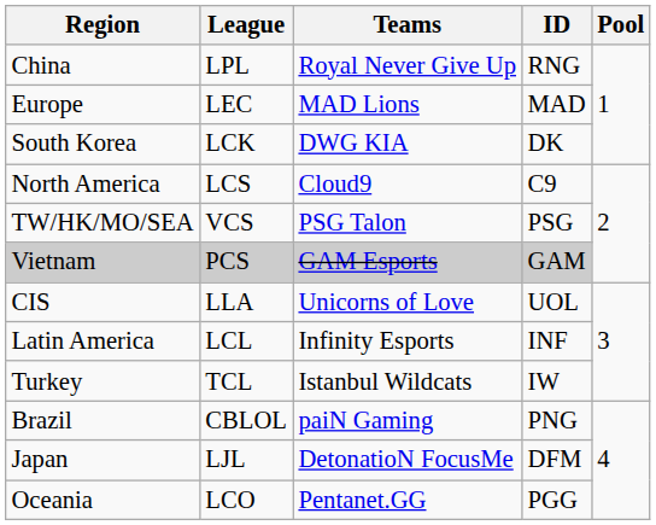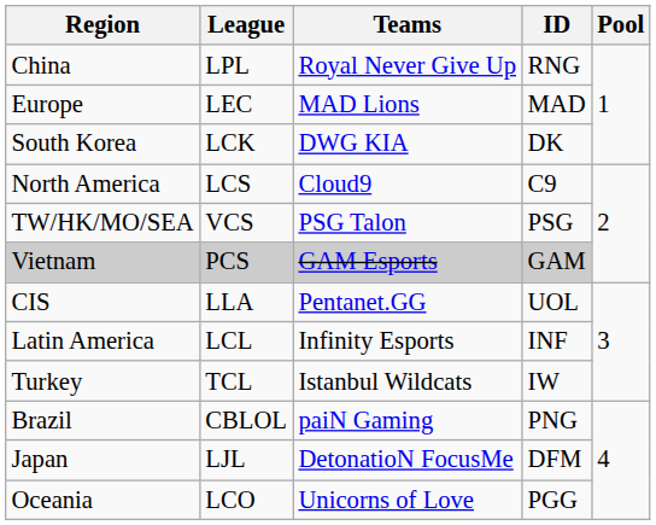 <table class="wikitable" style="white-space:nowrap">
 <tr>
 <th>Region</th>
 <th>League</th>
 <th>Teams</th>
 <th>ID</th>
 <th>Pool</th>
 </tr>
 <tr>
 <td>China</td>
 <td title="League of Legends Pro League">LPL</td>
 <td><a href='#'>Royal Never Give Up</a></td>
 <td>RNG</td>
 <td rowspan="3">1</td>
 </tr>
 <tr>
 <td>Europe</td>
 <td title="League of Legends European Championship">LEC</td>
 <td><a href='#'>MAD Lions</a></td>
 <td>MAD</td>
 </tr>
 <tr>
 <td>South Korea</td>
 <td title="League of Legends Champions Korea">LCK</td>
 <td><a href='#'>DWG KIA</a></td>
 <td>DK</td>
 </tr>
 <tr>
 <td>North America</td>
 <td title="League of Legends Championship Series">LCS</td>
 <td><a href='#'>Cloud9</a></td>
 <td>C9</td>
 <td rowspan="3">2</td>
 </tr>
 <tr>
 <td title="Taiwan/Hong Kong/Macau/Southeast Asia">TW/HK/MO/SEA</td>
 <td title="Vietnam Championship Series">VCS</td>
 <td><a href='#'>PSG Talon</a></td>
 <td>PSG</td>
 </tr>
 <tr style="background:#CCCCCC">
 <td>Vietnam</td>
 <td title="Pacific Championship Series">PCS</td>
 <td><s><a href='#'>GAM Esports</a></s></td>
 <td>GAM</td>
 </tr>
 <tr>
 <td title="Commonwealth of Independent States">CIS</td>
 <td title="Liga Latinoamérica">LLA</td>
-<td><a href='#'>Unicorns of Love</a></td>
+<td><a href='#'>Pentanet.GG</a></td>
 <td>UOL</td>
 <td rowspan="3">3</td>
 </tr>
 <tr>
 <td>Latin America</td>
 <td title="League of Legends Continental League">LCL</td>
 <td>Infinity Esports</td>
 <td>INF</td>
 </tr>
 <tr>
 <td>Turkey</td>
 <td title="Turkish Championship League">TCL</td>
 <td>Istanbul Wildcats</td>
 <td>IW</td>
 </tr>
 <tr>
 <td>Brazil</td>
 <td title="Campeonato Brasileiro de League of Legends">CBLOL</td>
 <td><a href='#'>paiN Gaming</a></td>
 <td>PNG</td>
 <td rowspan="3">4</td>
 </tr>
 <tr>
 <td>Japan</td>
 <td title="League of Legends Japan League">LJL</td>
 <td><a href='#'>DetonatioN FocusMe</a></td>
 <td>DFM</td>
 </tr>
 <tr>
 <td>Oceania</td>
 <td title="League of Legends Circuit Oceania">LCO</td>
-<td><a href='#'>Pentanet.GG</a></td>
+<td><a href='#'>Unicorns of Love</a></td>
 <td>PGG</td>
 </tr>
 </table>
